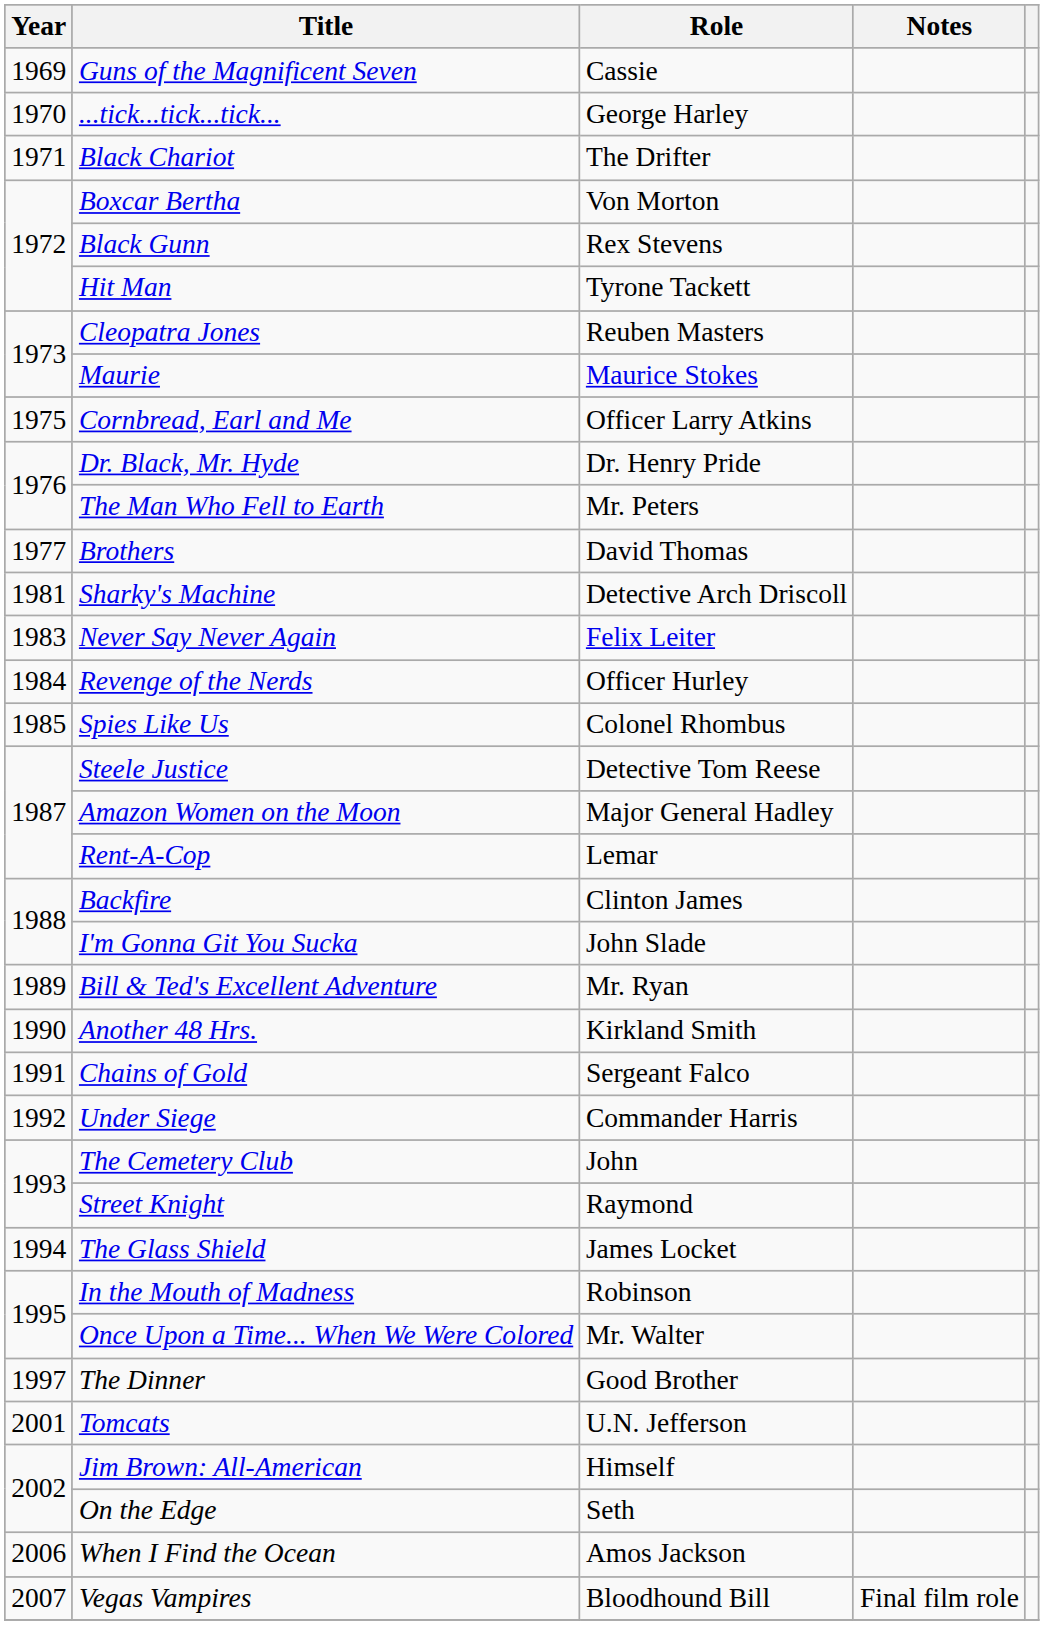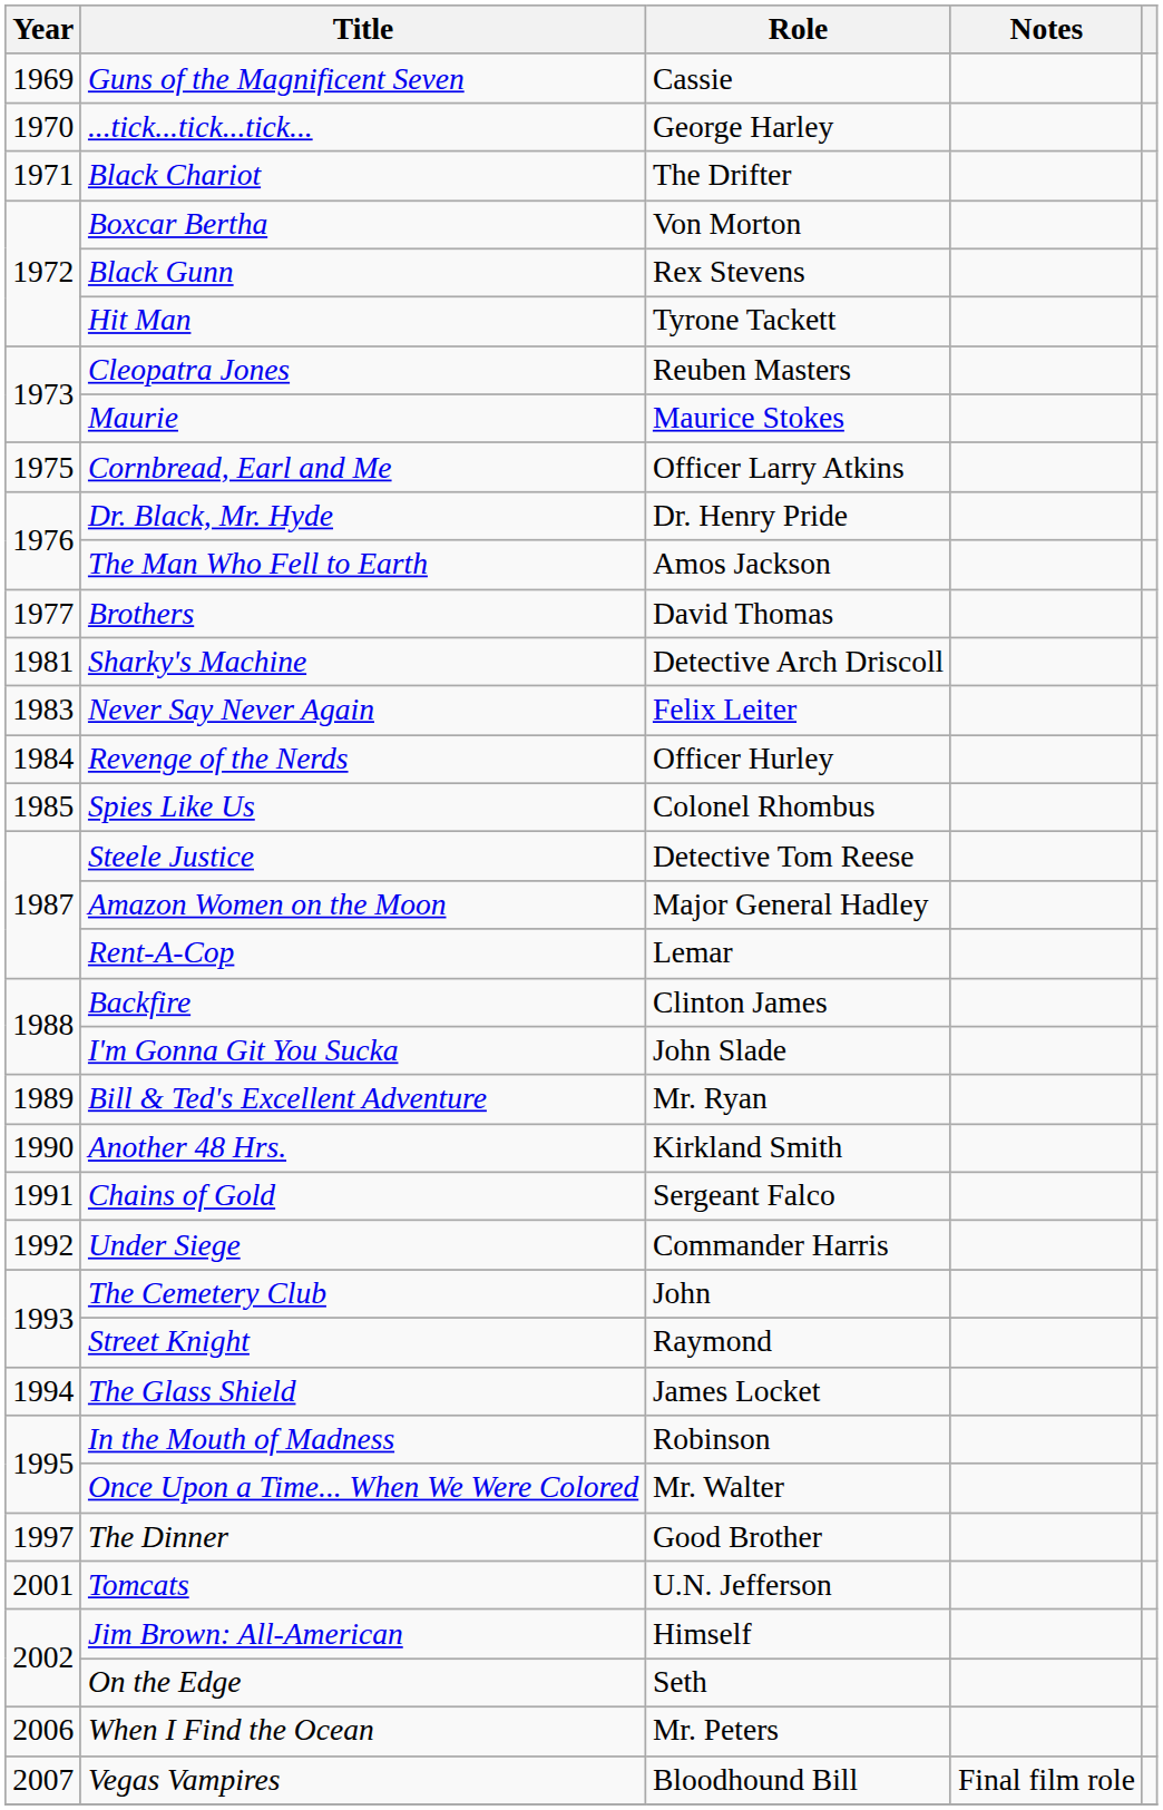 <table class="wikitable sortable">
 <tr>
 <th>Year</th>
 <th>Title</th>
 <th>Role</th>
 <th class="unsortable">Notes</th>
 <th class="unsortable"></th>
 </tr>
 <tr>
 <td>1969</td>
 <td><em><a href='#'>Guns of the Magnificent Seven</a></em></td>
 <td>Cassie</td>
 <td></td>
 <td></td>
 </tr>
 <tr>
 <td>1970</td>
 <td><em><a href='#'>...tick...tick...tick...</a></em></td>
 <td>George Harley</td>
 <td></td>
 <td></td>
 </tr>
 <tr>
 <td>1971</td>
 <td><em><a href='#'>Black Chariot</a></em></td>
 <td>The Drifter</td>
 <td></td>
 <td></td>
 </tr>
 <tr>
 <td rowspan="3">1972</td>
 <td><em><a href='#'>Boxcar Bertha</a></em></td>
 <td>Von Morton</td>
 <td></td>
 <td></td>
 </tr>
 <tr>
 <td><em><a href='#'>Black Gunn</a></em></td>
 <td>Rex Stevens</td>
 <td></td>
 <td></td>
 </tr>
 <tr>
 <td><em><a href='#'>Hit Man</a></em></td>
 <td>Tyrone Tackett</td>
 <td></td>
 <td></td>
 </tr>
 <tr>
 <td rowspan="2">1973</td>
 <td><em><a href='#'>Cleopatra Jones</a></em></td>
 <td>Reuben Masters</td>
 <td></td>
 <td></td>
 </tr>
 <tr>
 <td><em><a href='#'>Maurie</a></em></td>
 <td><a href='#'>Maurice Stokes</a></td>
 <td></td>
 <td></td>
 </tr>
 <tr>
 <td>1975</td>
 <td><em><a href='#'>Cornbread, Earl and Me</a></em></td>
 <td>Officer Larry Atkins</td>
 <td></td>
 <td></td>
 </tr>
 <tr>
 <td rowspan="2">1976</td>
 <td><em><a href='#'>Dr. Black, Mr. Hyde</a></em></td>
 <td>Dr. Henry Pride</td>
 <td></td>
 <td></td>
 </tr>
 <tr>
 <td><em><a href='#'>The Man Who Fell to Earth</a></em></td>
-<td>Mr. Peters</td>
+<td>Amos Jackson</td>
 <td></td>
 <td></td>
 </tr>
 <tr>
 <td>1977</td>
 <td><em><a href='#'>Brothers</a></em></td>
 <td>David Thomas</td>
 <td></td>
 <td></td>
 </tr>
 <tr>
 <td>1981</td>
 <td><em><a href='#'>Sharky's Machine</a></em></td>
 <td>Detective Arch Driscoll</td>
 <td></td>
 <td></td>
 </tr>
 <tr>
 <td>1983</td>
 <td><em><a href='#'>Never Say Never Again</a></em></td>
 <td><a href='#'>Felix Leiter</a></td>
 <td></td>
 <td></td>
 </tr>
 <tr>
 <td>1984</td>
 <td><em><a href='#'>Revenge of the Nerds</a></em></td>
 <td>Officer Hurley</td>
 <td></td>
 <td></td>
 </tr>
 <tr>
 <td>1985</td>
 <td><em><a href='#'>Spies Like Us</a></em></td>
 <td>Colonel Rhombus</td>
 <td></td>
 <td></td>
 </tr>
 <tr>
 <td rowspan="3">1987</td>
 <td><em><a href='#'>Steele Justice</a></em></td>
 <td>Detective Tom Reese</td>
 <td></td>
 <td></td>
 </tr>
 <tr>
 <td><em><a href='#'>Amazon Women on the Moon</a></em></td>
 <td>Major General Hadley</td>
 <td></td>
 <td></td>
 </tr>
 <tr>
 <td><em><a href='#'>Rent-A-Cop</a></em></td>
 <td>Lemar</td>
 <td></td>
 <td></td>
 </tr>
 <tr>
 <td rowspan="2">1988</td>
 <td><em><a href='#'>Backfire</a></em></td>
 <td>Clinton James</td>
 <td></td>
 <td></td>
 </tr>
 <tr>
 <td><em><a href='#'>I'm Gonna Git You Sucka</a></em></td>
 <td>John Slade</td>
 <td></td>
 <td></td>
 </tr>
 <tr>
 <td>1989</td>
 <td><em><a href='#'>Bill & Ted's Excellent Adventure</a></em></td>
 <td>Mr. Ryan</td>
 <td></td>
 <td></td>
 </tr>
 <tr>
 <td>1990</td>
 <td><em><a href='#'>Another 48 Hrs.</a></em></td>
 <td>Kirkland Smith</td>
 <td></td>
 <td></td>
 </tr>
 <tr>
 <td>1991</td>
 <td><em><a href='#'>Chains of Gold</a></em></td>
 <td>Sergeant Falco</td>
 <td></td>
 <td></td>
 </tr>
 <tr>
 <td>1992</td>
 <td><em><a href='#'>Under Siege</a></em></td>
 <td>Commander Harris</td>
 <td></td>
 <td></td>
 </tr>
 <tr>
 <td rowspan="2">1993</td>
 <td><em><a href='#'>The Cemetery Club</a></em></td>
 <td>John</td>
 <td></td>
 <td></td>
 </tr>
 <tr>
 <td><em><a href='#'>Street Knight</a></em></td>
 <td>Raymond</td>
 <td></td>
 <td></td>
 </tr>
 <tr>
 <td>1994</td>
 <td><em><a href='#'>The Glass Shield</a></em></td>
 <td>James Locket</td>
 <td></td>
 <td></td>
 </tr>
 <tr>
 <td rowspan="2">1995</td>
 <td><em><a href='#'>In the Mouth of Madness</a></em></td>
 <td>Robinson</td>
 <td></td>
 <td></td>
 </tr>
 <tr>
 <td><em><a href='#'>Once Upon a Time... When We Were Colored</a></em></td>
 <td>Mr. Walter</td>
 <td></td>
 <td></td>
 </tr>
 <tr>
 <td>1997</td>
 <td><em>The Dinner</em></td>
 <td>Good Brother</td>
 <td></td>
 <td></td>
 </tr>
 <tr>
 <td>2001</td>
 <td><em><a href='#'>Tomcats</a></em></td>
 <td>U.N. Jefferson</td>
 <td></td>
 <td></td>
 </tr>
 <tr>
 <td rowspan="2">2002</td>
 <td><em><a href='#'>Jim Brown: All-American</a></em></td>
 <td>Himself</td>
 <td></td>
 <td></td>
 </tr>
 <tr>
 <td><em>On the Edge</em></td>
 <td>Seth</td>
 <td></td>
 <td></td>
 </tr>
 <tr>
 <td>2006</td>
 <td><em>When I Find the Ocean</em></td>
-<td>Amos Jackson</td>
+<td>Mr. Peters</td>
 <td></td>
 <td></td>
 </tr>
 <tr>
 <td>2007</td>
 <td><em>Vegas Vampires</em></td>
 <td>Bloodhound Bill</td>
 <td>Final film role</td>
 <td></td>
 </tr>
 <tr>
 </tr>
 </table>
